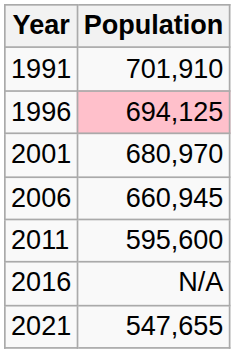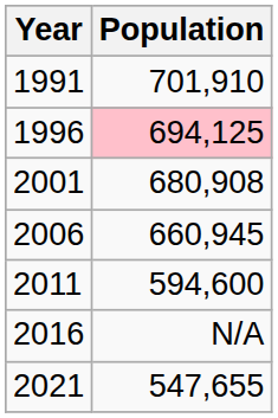 <table class="wikitable sortable">
 <tr>
 <th>Year</th>
 <th>Population</th>
 </tr>
 <tr>
 <td>1991</td>
 <td align="right">701,910</td>
 </tr>
 <tr>
 <td>1996</td>
 <td align="right" style="background: pink;">694,125</td>
 </tr>
 <tr>
 <td>2001</td>
-<td align="right">680,970</td>
+<td align="right">680,908</td>
 </tr>
 <tr>
 <td>2006</td>
 <td align="right">660,945</td>
 </tr>
 <tr>
 <td>2011</td>
-<td align="right">595,600</td>
+<td align="right">594,600</td>
 </tr>
 <tr>
 <td>2016</td>
 <td align="right">N/A</td>
 </tr>
 <tr>
 <td>2021</td>
 <td align="right">547,655</td>
 </tr>
 </table>
